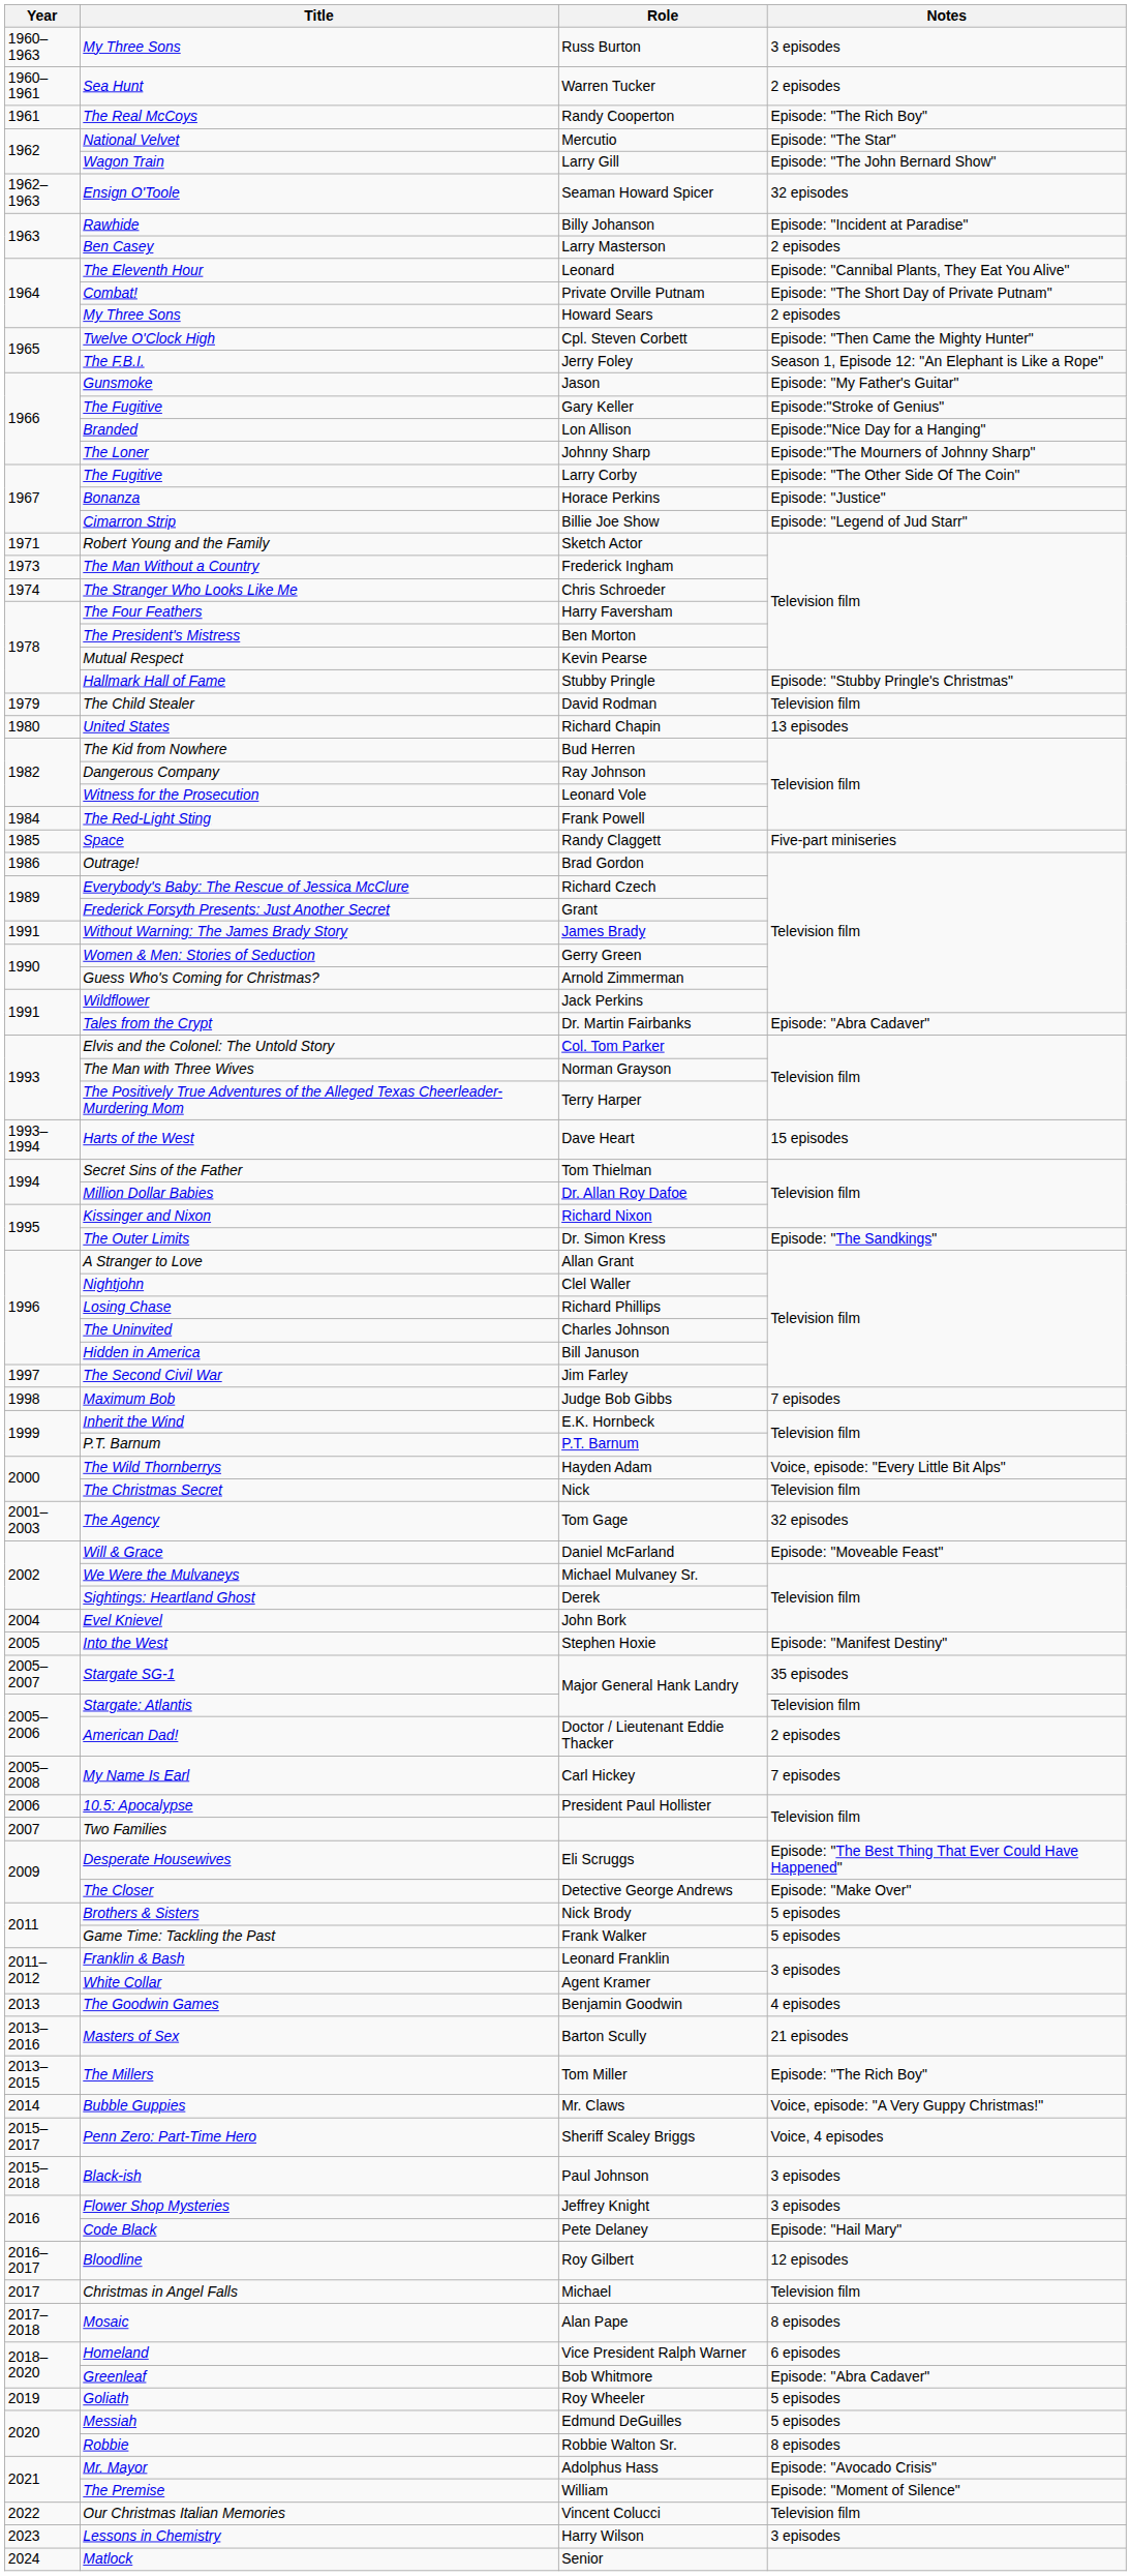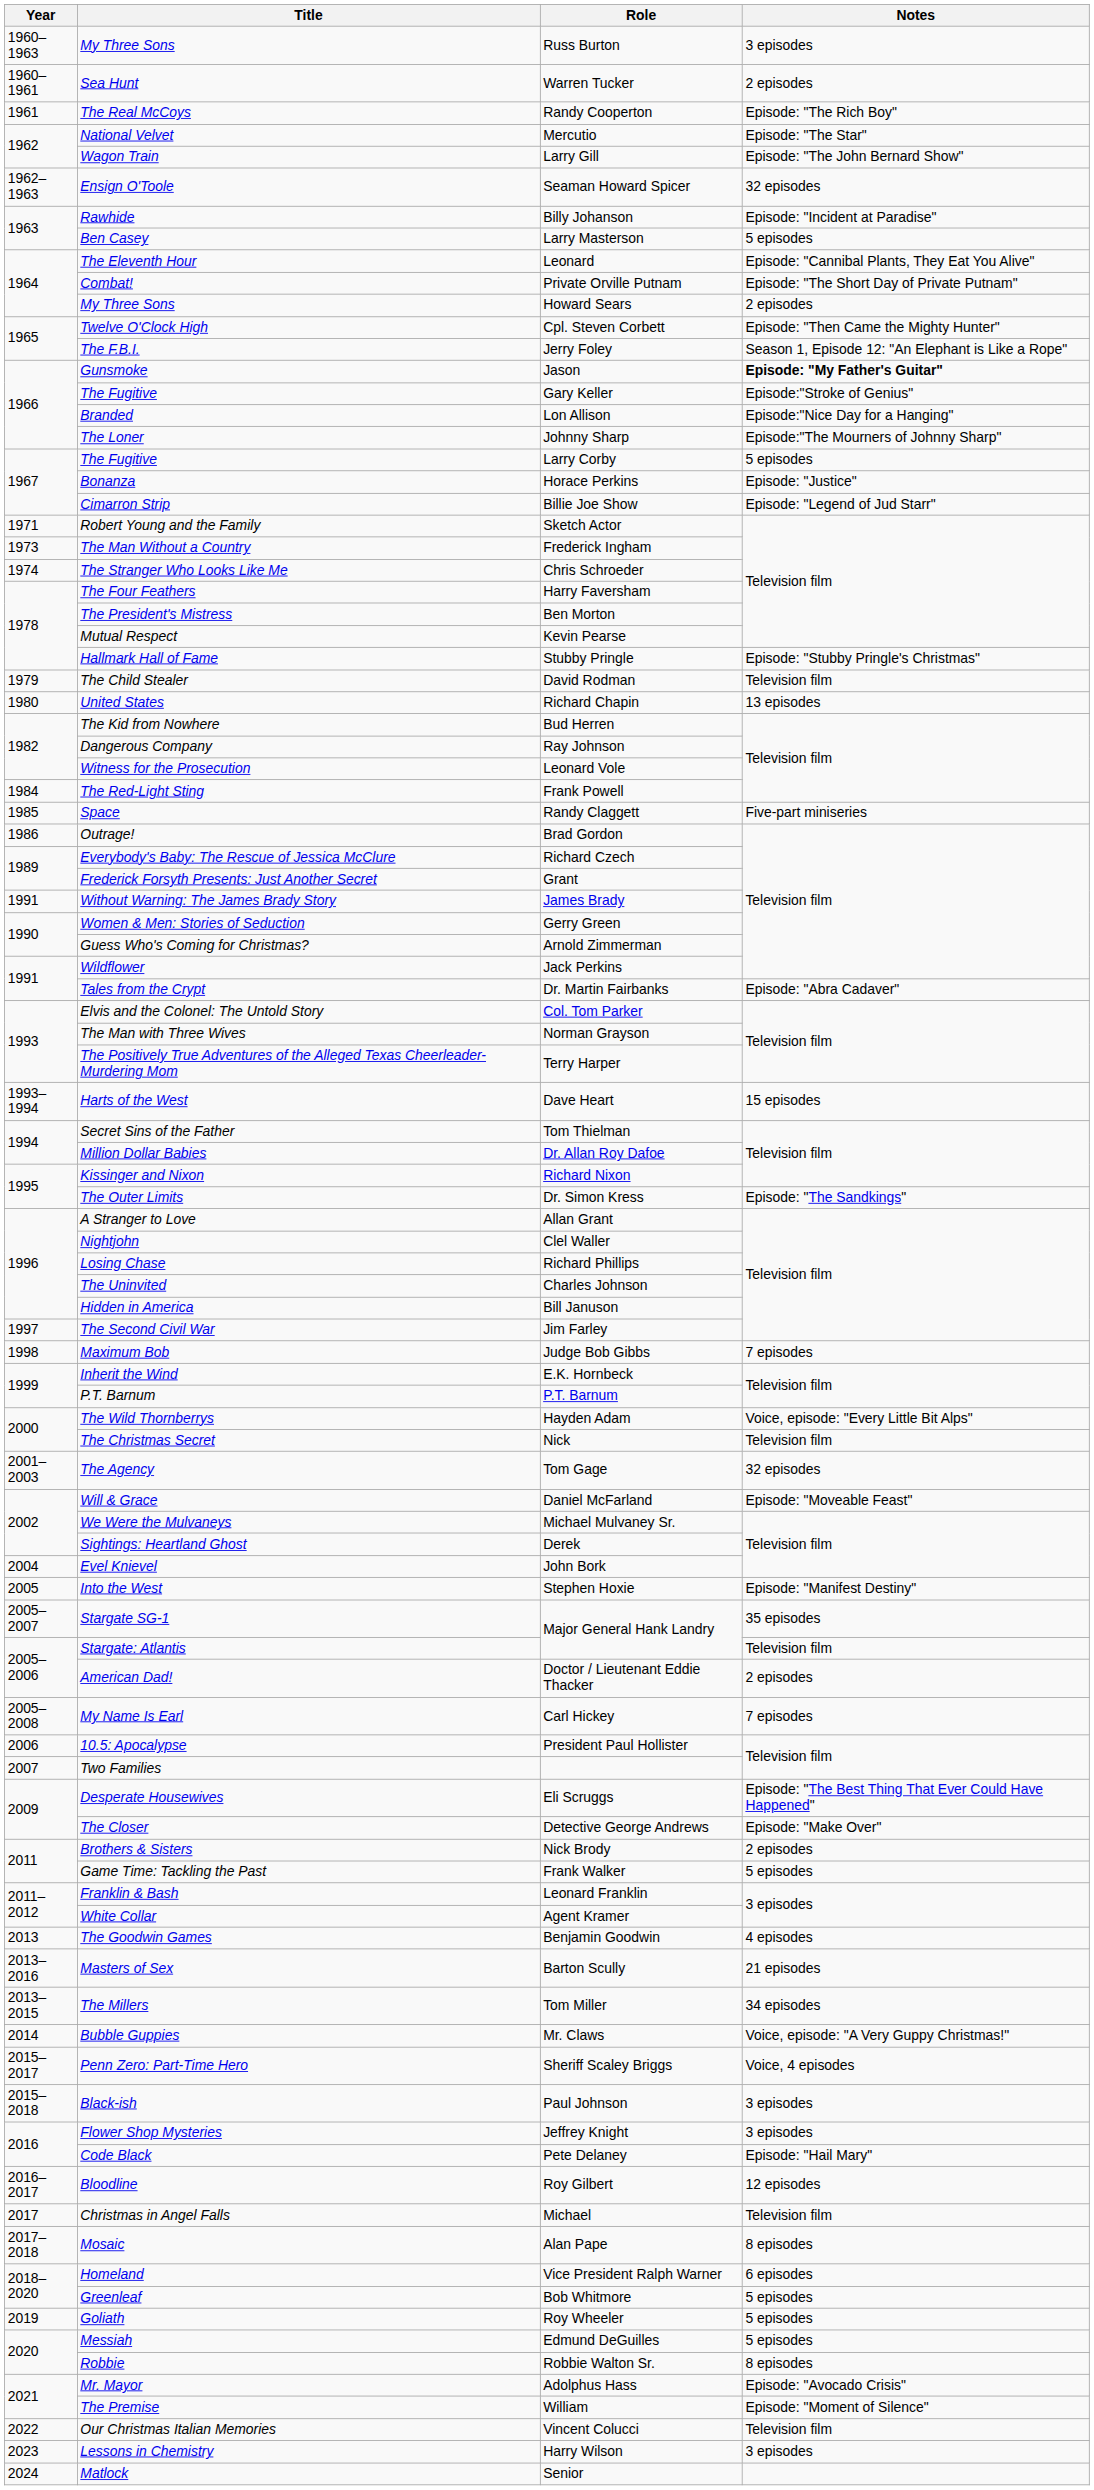 <table class="wikitable sortablr">
 <tr>
 <th>Year</th>
 <th>Title</th>
 <th>Role</th>
 <th>Notes</th>
 </tr>
 <tr>
 <td>1960–1963</td>
 <td><em><a href='#'>My Three Sons</a></em></td>
 <td>Russ Burton</td>
 <td>3 episodes</td>
 </tr>
 <tr>
 <td>1960–1961</td>
 <td><em><a href='#'>Sea Hunt</a></em></td>
 <td>Warren Tucker</td>
 <td>2 episodes</td>
 </tr>
 <tr>
 <td>1961</td>
 <td><em><a href='#'>The Real McCoys</a></em></td>
 <td>Randy Cooperton</td>
 <td>Episode: "The Rich Boy"</td>
 </tr>
 <tr>
 <td rowspan="2">1962</td>
 <td><em><a href='#'>National Velvet</a></em></td>
 <td>Mercutio</td>
 <td>Episode: "The Star"</td>
 </tr>
 <tr>
 <td><em><a href='#'>Wagon Train</a></em></td>
 <td>Larry Gill</td>
 <td>Episode: "The John Bernard Show"</td>
 </tr>
 <tr>
 <td>1962–1963</td>
 <td><em><a href='#'>Ensign O'Toole</a></em></td>
 <td>Seaman Howard Spicer</td>
 <td>32 episodes</td>
 </tr>
 <tr>
 <td rowspan="2">1963</td>
 <td><em><a href='#'>Rawhide</a></em></td>
 <td>Billy Johanson</td>
 <td>Episode: "Incident at Paradise"</td>
 </tr>
 <tr>
 <td><em><a href='#'>Ben Casey</a></em></td>
 <td>Larry Masterson</td>
-<td>2 episodes</td>
+<td>5 episodes</td>
 </tr>
 <tr>
 <td rowspan="3">1964</td>
 <td><em><a href='#'>The Eleventh Hour</a></em></td>
 <td>Leonard</td>
 <td>Episode: "Cannibal Plants, They Eat You Alive"</td>
 </tr>
 <tr>
 <td><em><a href='#'>Combat!</a></em></td>
 <td>Private Orville Putnam</td>
 <td>Episode: "The Short Day of Private Putnam"</td>
 </tr>
 <tr>
 <td><em><a href='#'>My Three Sons</a></em></td>
 <td>Howard Sears</td>
 <td>2 episodes</td>
 </tr>
 <tr>
 <td rowspan="2">1965</td>
 <td><em><a href='#'>Twelve O'Clock High</a></em></td>
 <td>Cpl. Steven Corbett</td>
 <td>Episode: "Then Came the Mighty Hunter"</td>
 </tr>
 <tr>
 <td><em><a href='#'>The F.B.I.</a></em></td>
 <td>Jerry Foley</td>
 <td>Season 1, Episode 12: "An Elephant is Like a Rope"</td>
 </tr>
 <tr>
 <td rowspan="4">1966</td>
 <td><em><a href='#'>Gunsmoke</a></em></td>
 <td>Jason</td>
-<td>Episode: "My Father's Guitar"</td>
+<td><strong>Episode: "My Father's Guitar"</strong></td>
 </tr>
 <tr>
 <td><em><a href='#'>The Fugitive</a></em></td>
 <td>Gary Keller</td>
 <td>Episode:"Stroke of Genius"</td>
 </tr>
 <tr>
 <td><em><a href='#'>Branded</a></em></td>
 <td>Lon Allison</td>
 <td>Episode:"Nice Day for a Hanging"</td>
 </tr>
 <tr>
 <td><em><a href='#'>The Loner</a></em></td>
 <td>Johnny Sharp</td>
 <td>Episode:"The Mourners of Johnny Sharp"</td>
 </tr>
 <tr>
 <td rowspan="3">1967</td>
 <td><em><a href='#'>The Fugitive</a></em></td>
 <td>Larry Corby</td>
-<td>Episode: "The Other Side Of The Coin"</td>
+<td>5 episodes</td>
 </tr>
 <tr>
 <td><em><a href='#'>Bonanza</a></em></td>
 <td>Horace Perkins</td>
 <td>Episode: "Justice"</td>
 </tr>
 <tr>
 <td><em><a href='#'>Cimarron Strip</a></em></td>
 <td>Billie Joe Show</td>
 <td>Episode: "Legend of Jud Starr"</td>
 </tr>
 <tr>
 <td>1971</td>
 <td><em>Robert Young and the Family</em></td>
 <td>Sketch Actor</td>
 <td rowspan="6">Television film</td>
 </tr>
 <tr>
 <td>1973</td>
 <td><em><a href='#'>The Man Without a Country</a></em></td>
 <td>Frederick Ingham</td>
 </tr>
 <tr>
 <td>1974</td>
 <td><em><a href='#'>The Stranger Who Looks Like Me</a></em></td>
 <td>Chris Schroeder</td>
 </tr>
 <tr>
 <td rowspan="4">1978</td>
 <td><em><a href='#'>The Four Feathers</a></em></td>
 <td>Harry Faversham</td>
 </tr>
 <tr>
 <td><em><a href='#'>The President's Mistress</a></em></td>
 <td>Ben Morton</td>
 </tr>
 <tr>
 <td><em>Mutual Respect</em></td>
 <td>Kevin Pearse</td>
 </tr>
 <tr>
 <td><em><a href='#'>Hallmark Hall of Fame</a></em></td>
 <td>Stubby Pringle</td>
 <td>Episode: "Stubby Pringle's Christmas"</td>
 </tr>
 <tr>
 <td>1979</td>
 <td><em>The Child Stealer</em></td>
 <td>David Rodman</td>
 <td>Television film</td>
 </tr>
 <tr>
 <td>1980</td>
 <td><em><a href='#'>United States</a></em></td>
 <td>Richard Chapin</td>
 <td>13 episodes</td>
 </tr>
 <tr>
 <td rowspan="3">1982</td>
 <td><em>The Kid from Nowhere</em></td>
 <td>Bud Herren</td>
 <td rowspan="4">Television film</td>
 </tr>
 <tr>
 <td><em>Dangerous Company</em></td>
 <td>Ray Johnson</td>
 </tr>
 <tr>
 <td><em><a href='#'>Witness for the Prosecution</a></em></td>
 <td>Leonard Vole</td>
 </tr>
 <tr>
 <td>1984</td>
 <td><em><a href='#'>The Red-Light Sting</a></em></td>
 <td>Frank Powell</td>
 </tr>
 <tr>
 <td>1985</td>
 <td><em><a href='#'>Space</a></em></td>
 <td>Randy Claggett</td>
 <td>Five-part miniseries</td>
 </tr>
 <tr>
 <td>1986</td>
 <td><em>Outrage!</em></td>
 <td>Brad Gordon</td>
 <td rowspan="7">Television film</td>
 </tr>
 <tr>
 <td rowspan="2">1989</td>
 <td><em><a href='#'>Everybody's Baby: The Rescue of Jessica McClure</a></em></td>
 <td>Richard Czech</td>
 </tr>
 <tr>
 <td><em><a href='#'>Frederick Forsyth Presents: Just Another Secret</a></em></td>
 <td>Grant</td>
 </tr>
 <tr>
 <td>1991</td>
 <td><em><a href='#'>Without Warning: The James Brady Story</a></em></td>
 <td><a href='#'>James Brady</a></td>
 </tr>
 <tr>
 <td rowspan="2">1990</td>
 <td><em><a href='#'>Women & Men: Stories of Seduction</a></em></td>
 <td>Gerry Green</td>
 </tr>
 <tr>
 <td><em>Guess Who's Coming for Christmas?</em></td>
 <td>Arnold Zimmerman</td>
 </tr>
 <tr>
 <td rowspan="2">1991</td>
 <td><em><a href='#'>Wildflower</a></em></td>
 <td>Jack Perkins</td>
 </tr>
 <tr>
 <td><em><a href='#'>Tales from the Crypt</a></em></td>
 <td>Dr. Martin Fairbanks</td>
 <td>Episode: "Abra Cadaver"</td>
 </tr>
 <tr>
 <td rowspan="3">1993</td>
 <td><em>Elvis and the Colonel: The Untold Story</em></td>
 <td><a href='#'>Col. Tom Parker</a></td>
 <td rowspan="3">Television film</td>
 </tr>
 <tr>
 <td><em>The Man with Three Wives</em></td>
 <td>Norman Grayson</td>
 </tr>
 <tr>
 <td><em><a href='#'>The Positively True Adventures of the Alleged Texas Cheerleader-Murdering Mom</a></em></td>
 <td>Terry Harper</td>
 </tr>
 <tr>
 <td>1993–1994</td>
 <td><em><a href='#'>Harts of the West</a></em></td>
 <td>Dave Heart</td>
 <td>15 episodes</td>
 </tr>
 <tr>
 <td rowspan="2">1994</td>
 <td><em>Secret Sins of the Father</em></td>
 <td>Tom Thielman</td>
 <td rowspan="3">Television film</td>
 </tr>
 <tr>
 <td><em><a href='#'>Million Dollar Babies</a></em></td>
 <td><a href='#'>Dr. Allan Roy Dafoe</a></td>
 </tr>
 <tr>
 <td rowspan="2">1995</td>
 <td><em><a href='#'>Kissinger and Nixon</a></em></td>
 <td><a href='#'>Richard Nixon</a></td>
 </tr>
 <tr>
 <td><em><a href='#'>The Outer Limits</a></em></td>
 <td>Dr. Simon Kress</td>
 <td>Episode: "<a href='#'>The Sandkings</a>"</td>
 </tr>
 <tr>
 <td rowspan="5">1996</td>
 <td><em>A Stranger to Love</em></td>
 <td>Allan Grant</td>
 <td rowspan="6">Television film</td>
 </tr>
 <tr>
 <td><em><a href='#'>Nightjohn</a></em></td>
 <td>Clel Waller</td>
 </tr>
 <tr>
 <td><em><a href='#'>Losing Chase</a></em></td>
 <td>Richard Phillips</td>
 </tr>
 <tr>
 <td><em><a href='#'>The Uninvited</a></em></td>
 <td>Charles Johnson</td>
 </tr>
 <tr>
 <td><em><a href='#'>Hidden in America</a></em></td>
 <td>Bill Januson</td>
 </tr>
 <tr>
 <td>1997</td>
 <td><em><a href='#'>The Second Civil War</a></em></td>
 <td>Jim Farley</td>
 </tr>
 <tr>
 <td>1998</td>
 <td><em><a href='#'>Maximum Bob</a></em></td>
 <td>Judge Bob Gibbs</td>
 <td>7 episodes</td>
 </tr>
 <tr>
 <td rowspan="2">1999</td>
 <td><em><a href='#'>Inherit the Wind</a></em></td>
 <td>E.K. Hornbeck</td>
 <td rowspan="2">Television film</td>
 </tr>
 <tr>
 <td><em>P.T. Barnum</em></td>
 <td><a href='#'>P.T. Barnum</a></td>
 </tr>
 <tr>
 <td rowspan="2">2000</td>
 <td><em><a href='#'>The Wild Thornberrys</a></em></td>
 <td>Hayden Adam</td>
 <td>Voice, episode: "Every Little Bit Alps"</td>
 </tr>
 <tr>
 <td><em><a href='#'>The Christmas Secret</a></em></td>
 <td>Nick</td>
 <td>Television film</td>
 </tr>
 <tr>
 <td>2001–2003</td>
 <td><em><a href='#'>The Agency</a></em></td>
 <td>Tom Gage</td>
 <td>32 episodes</td>
 </tr>
 <tr>
 <td rowspan="3">2002</td>
 <td><em><a href='#'>Will & Grace</a></em></td>
 <td>Daniel McFarland</td>
 <td>Episode: "Moveable Feast"</td>
 </tr>
 <tr>
 <td><em><a href='#'>We Were the Mulvaneys</a></em></td>
 <td>Michael Mulvaney Sr.</td>
 <td rowspan="3">Television film</td>
 </tr>
 <tr>
 <td><em><a href='#'>Sightings: Heartland Ghost</a></em></td>
 <td>Derek</td>
 </tr>
 <tr>
 <td>2004</td>
 <td><em><a href='#'>Evel Knievel</a></em></td>
 <td>John Bork</td>
 </tr>
 <tr>
 <td>2005</td>
 <td><em><a href='#'>Into the West</a></em></td>
 <td>Stephen Hoxie</td>
 <td>Episode: "Manifest Destiny"</td>
 </tr>
 <tr>
 <td>2005–2007</td>
 <td><em><a href='#'>Stargate SG-1</a></em></td>
 <td rowspan="2">Major General Hank Landry</td>
 <td>35 episodes</td>
 </tr>
 <tr>
 <td rowspan="2">2005–2006</td>
 <td><em><a href='#'>Stargate: Atlantis</a></em></td>
 <td>Television film</td>
 </tr>
 <tr>
 <td><em><a href='#'>American Dad!</a></em></td>
 <td>Doctor / Lieutenant Eddie Thacker</td>
 <td>2 episodes</td>
 </tr>
 <tr>
 <td>2005–2008</td>
 <td><em><a href='#'>My Name Is Earl</a></em></td>
 <td>Carl Hickey</td>
 <td>7 episodes</td>
 </tr>
 <tr>
 <td>2006</td>
 <td><em><a href='#'>10.5: Apocalypse</a></em></td>
 <td>President Paul Hollister</td>
 <td rowspan="2">Television film</td>
 </tr>
 <tr>
 <td>2007</td>
 <td><em>Two Families</em></td>
 <td></td>
 </tr>
 <tr>
 <td rowspan="2">2009</td>
 <td><em><a href='#'>Desperate Housewives</a></em></td>
 <td>Eli Scruggs</td>
 <td>Episode: "<a href='#'>The Best Thing That Ever Could Have Happened</a>"</td>
 </tr>
 <tr>
 <td><em><a href='#'>The Closer</a></em></td>
 <td>Detective George Andrews</td>
 <td>Episode: "Make Over"</td>
 </tr>
 <tr>
 <td rowspan="2">2011</td>
 <td><em><a href='#'>Brothers & Sisters</a></em></td>
 <td>Nick Brody</td>
-<td>5 episodes</td>
+<td>2 episodes</td>
 </tr>
 <tr>
 <td><em>Game Time: Tackling the Past</em></td>
 <td>Frank Walker</td>
 <td>5 episodes</td>
 </tr>
 <tr>
 <td rowspan="2">2011–2012</td>
 <td><em><a href='#'>Franklin & Bash</a></em></td>
 <td>Leonard Franklin</td>
 <td rowspan="2">3 episodes</td>
 </tr>
 <tr>
 <td><em><a href='#'>White Collar</a></em></td>
 <td>Agent Kramer</td>
 </tr>
 <tr>
 <td>2013</td>
 <td><em><a href='#'>The Goodwin Games</a></em></td>
 <td>Benjamin Goodwin</td>
 <td>4 episodes</td>
 </tr>
 <tr>
 <td>2013–2016</td>
 <td><em><a href='#'>Masters of Sex</a></em></td>
 <td>Barton Scully</td>
 <td>21 episodes</td>
 </tr>
 <tr>
 <td>2013–2015</td>
 <td><em><a href='#'>The Millers</a></em></td>
 <td>Tom Miller</td>
-<td>Episode: "The Rich Boy"</td>
+<td>34 episodes</td>
 </tr>
 <tr>
 <td>2014</td>
 <td><em><a href='#'>Bubble Guppies</a></em></td>
 <td>Mr. Claws</td>
 <td>Voice, episode: "A Very Guppy Christmas!"</td>
 </tr>
 <tr>
 <td>2015–2017</td>
 <td><em><a href='#'>Penn Zero: Part-Time Hero</a></em></td>
 <td>Sheriff Scaley Briggs</td>
 <td>Voice, 4 episodes</td>
 </tr>
 <tr>
 <td>2015–2018</td>
 <td><em><a href='#'>Black-ish</a></em></td>
 <td>Paul Johnson</td>
 <td>3 episodes</td>
 </tr>
 <tr>
 <td rowspan="2">2016</td>
 <td><em><a href='#'>Flower Shop Mysteries</a></em></td>
 <td>Jeffrey Knight</td>
 <td>3 episodes</td>
 </tr>
 <tr>
 <td><em><a href='#'>Code Black</a></em></td>
 <td>Pete Delaney</td>
 <td>Episode: "Hail Mary"</td>
 </tr>
 <tr>
 <td>2016–2017</td>
 <td><em><a href='#'>Bloodline</a></em></td>
 <td>Roy Gilbert</td>
 <td>12 episodes</td>
 </tr>
 <tr>
 <td>2017</td>
 <td><em>Christmas in Angel Falls</em></td>
 <td>Michael</td>
 <td>Television film</td>
 </tr>
 <tr>
 <td>2017–2018</td>
 <td><em><a href='#'>Mosaic</a></em></td>
 <td>Alan Pape</td>
 <td>8 episodes</td>
 </tr>
 <tr>
 <td rowspan="2">2018–2020</td>
 <td><em><a href='#'>Homeland</a></em></td>
 <td>Vice President Ralph Warner</td>
 <td>6 episodes</td>
 </tr>
 <tr>
 <td><em><a href='#'>Greenleaf</a></em></td>
 <td>Bob Whitmore</td>
-<td>Episode: "Abra Cadaver"</td>
+<td>5 episodes</td>
 </tr>
 <tr>
 <td>2019</td>
 <td><em><a href='#'>Goliath</a></em></td>
 <td>Roy Wheeler</td>
 <td>5 episodes</td>
 </tr>
 <tr>
 <td rowspan="2">2020</td>
 <td><em><a href='#'>Messiah</a></em></td>
 <td>Edmund DeGuilles</td>
 <td>5 episodes</td>
 </tr>
 <tr>
 <td><em><a href='#'>Robbie</a></em></td>
 <td>Robbie Walton Sr.</td>
 <td>8 episodes</td>
 </tr>
 <tr>
 <td rowspan="2">2021</td>
 <td><em><a href='#'>Mr. Mayor</a></em></td>
 <td>Adolphus Hass</td>
 <td>Episode: "Avocado Crisis"</td>
 </tr>
 <tr>
 <td><em><a href='#'>The Premise</a></em></td>
 <td>William</td>
 <td>Episode: "Moment of Silence"</td>
 </tr>
 <tr>
 <td>2022</td>
 <td><em>Our Christmas Italian Memories</em></td>
 <td>Vincent Colucci</td>
 <td>Television film</td>
 </tr>
 <tr>
 <td>2023</td>
 <td><em><a href='#'>Lessons in Chemistry</a></em></td>
 <td>Harry Wilson</td>
 <td>3 episodes</td>
 </tr>
 <tr>
 <td>2024</td>
 <td><em><a href='#'>Matlock</a></em></td>
 <td>Senior</td>
 </tr>
 </table>
